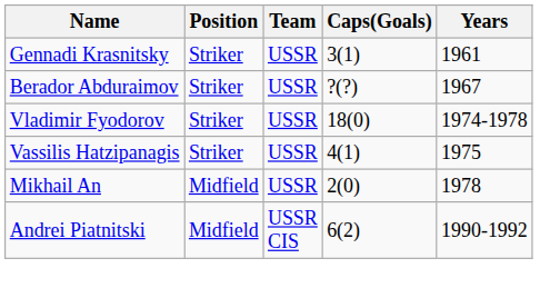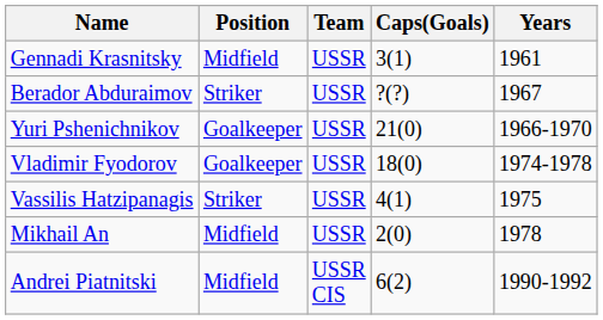 <table class="wikitable" style="font-size: 95%;">
 <tr>
 <th>Name</th>
 <th>Position</th>
 <th>Team</th>
 <th>Caps(Goals)</th>
 <th>Years</th>
 </tr>
 <tr>
 <td><a href='#'>Gennadi Krasnitsky</a></td>
-<td><a href='#'>Striker</a></td>
+<td><a href='#'>Midfield</a></td>
 <td> <a href='#'>USSR</a></td>
 <td>3(1)</td>
 <td>1961</td>
 </tr>
 <tr>
 <td><a href='#'>Berador Abduraimov</a></td>
 <td><a href='#'>Striker</a></td>
 <td> <a href='#'>USSR</a></td>
 <td>?(?)</td>
 <td>1967</td>
 </tr>
 <tr>
+<td><a href='#'>Yuri Pshenichnikov</a></td>
+<td><a href='#'>Goalkeeper</a></td>
+<td> <a href='#'>USSR</a></td>
+<td>21(0)</td>
+<td>1966-1970</td>
+</tr>
+<tr>
 <td><a href='#'>Vladimir Fyodorov</a></td>
-<td><a href='#'>Striker</a></td>
+<td><a href='#'>Goalkeeper</a></td>
 <td> <a href='#'>USSR</a></td>
 <td>18(0)</td>
 <td>1974-1978</td>
 </tr>
 <tr>
 <td><a href='#'>Vassilis Hatzipanagis</a></td>
 <td><a href='#'>Striker</a></td>
 <td> <a href='#'>USSR</a></td>
 <td>4(1)</td>
 <td>1975</td>
 </tr>
 <tr>
 <td><a href='#'>Mikhail An</a></td>
 <td><a href='#'>Midfield</a></td>
 <td> <a href='#'>USSR</a></td>
 <td>2(0)</td>
 <td>1978</td>
 </tr>
 <tr>
 <td><a href='#'>Andrei Piatnitski</a></td>
 <td><a href='#'>Midfield</a></td>
 <td> <a href='#'>USSR</a><br> <a href='#'>CIS</a></td>
 <td>6(2)</td>
 <td>1990-1992</td>
 </tr>
 </table>
